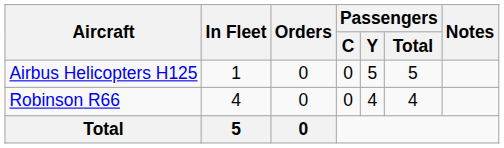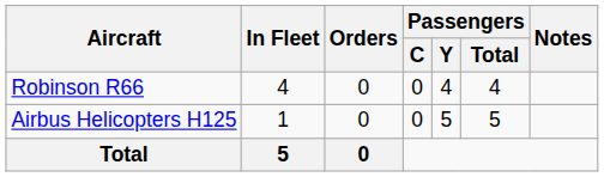 <table class="wikitable" style="margin:1em auto; border-collapse:collapse; text-align: center">
 <tr>
 <th rowspan=2>Aircraft</th>
 <th rowspan=2>In Fleet</th>
 <th rowspan=2>Orders</th>
 <th colspan=3>Passengers</th>
 <th rowspan=2>Notes</th>
 </tr>
 <tr>
 <th><abbr>C</abbr></th>
 <th><abbr>Y</abbr></th>
 <th>Total</th>
 </tr>
 <tr>
+<td align=left><a href='#'>Robinson R66</a></td>
+<td>4</td>
+<td>0</td>
+<td>0</td>
+<td>4</td>
+<td>4</td>
+<td></td>
+</tr>
+<tr>
 <td align=left><a href='#'>Airbus Helicopters H125</a></td>
 <td>1</td>
 <td>0</td>
 <td>0</td>
 <td>5</td>
 <td>5</td>
 <td></td>
 </tr>
 <tr>
-<td align=left><a href='#'>Robinson R66</a></td>
-<td>4</td>
-<td>0</td>
-<td>0</td>
-<td>4</td>
-<td>4</td>
-<td></td>
-</tr>
-<tr>
 <th>Total</th>
 <th>5</th>
 <th>0</th>
 <td colspan="4"></td>
 </tr>
 </table>
